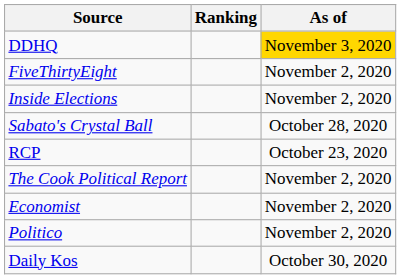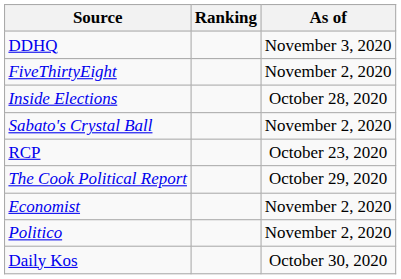 <table class="wikitable" style="text-align:center">
 <tr>
 <th>Source</th>
 <th>Ranking</th>
 <th>As of</th>
 </tr>
 <tr>
 <td style="text-align:left;"><a href='#'>DDHQ</a></td>
 <td></td>
-<td style="background: gold;">November 3, 2020</td>
+<td>November 3, 2020</td>
 </tr>
 <tr>
 <td style="text-align:left;"><em><a href='#'>FiveThirtyEight</a></em></td>
 <td></td>
 <td>November 2, 2020</td>
 </tr>
 <tr>
 <td align=left><em><a href='#'>Inside Elections</a></em></td>
 <td></td>
-<td>November 2, 2020</td>
+<td>October 28, 2020</td>
 </tr>
 <tr>
 <td align=left><em><a href='#'>Sabato's Crystal Ball</a></em></td>
 <td></td>
-<td>October 28, 2020</td>
+<td>November 2, 2020</td>
 </tr>
 <tr>
 <td style="text-align:left;"><a href='#'>RCP</a></td>
 <td></td>
 <td>October 23, 2020</td>
 </tr>
 <tr>
 <td align=left><em><a href='#'>The Cook Political Report</a></em></td>
 <td></td>
-<td>November 2, 2020</td>
+<td>October 29, 2020</td>
 </tr>
 <tr>
 <td style="text-align:left;"><em><a href='#'>Economist</a></em></td>
 <td></td>
 <td>November 2, 2020</td>
 </tr>
 <tr>
 <td style="text-align:left;"><em><a href='#'>Politico</a></em></td>
 <td></td>
 <td>November 2, 2020</td>
 </tr>
 <tr>
 <td style="text-align:left;"><a href='#'>Daily Kos</a></td>
 <td></td>
 <td>October 30, 2020</td>
 </tr>
 </table>
